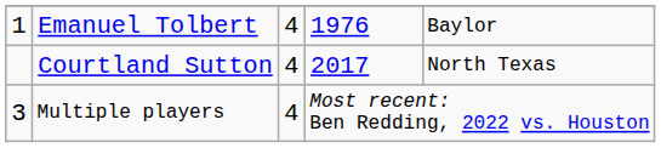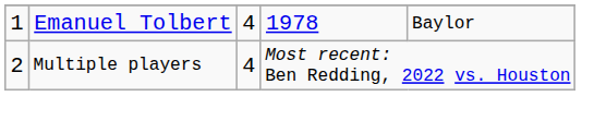 <table class="wikitable">
 <tr>
 </tr>
 <tr>
 <td>1</td>
 <td><a href='#'>Emanuel Tolbert</a></td>
 <td>4</td>
-<td><a href='#'>1976</a></td>
+<td><a href='#'>1978</a></td>
 <td style="font-size:80%;">Baylor</td>
 </tr>
 <tr>
-<td></td>
-<td><a href='#'>Courtland Sutton</a></td>
-<td>4</td>
-<td><a href='#'>2017</a></td>
-<td style="font-size:80%;">North Texas</td>
-</tr>
-<tr>
-<td>3</td>
+<td>2</td>
 <td style="font-size:80%;">Multiple players</td>
 <td>4</td>
 <td colspan=2 style="font-size:80%;"><em>Most recent:</em><br>Ben Redding, <a href='#'>2022</a> <a href='#'>vs. Houston</a></td>
 </tr>
 </table>
